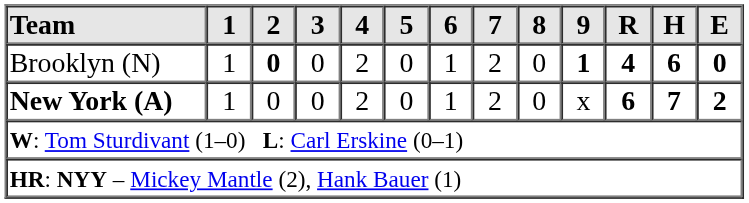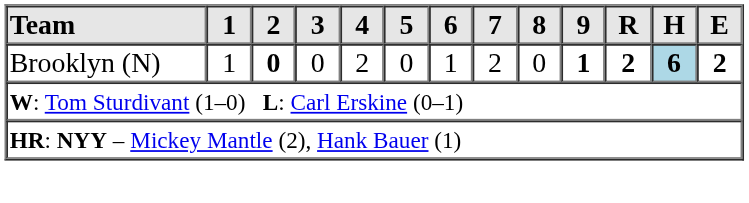 <table border=1 cellspacing=0 width=425 style="margin-left:3em;">
 <tr style="text-align:center; background-color:#e6e6e6;">
 <th align=left width=125>Team</th>
 <th width=25>1</th>
 <th width=25>2</th>
 <th width=25>3</th>
 <th width=25>4</th>
 <th width=25>5</th>
 <th width=25>6</th>
 <th width=25>7</th>
 <th width=25>8</th>
 <th width=25>9</th>
 <th width=25>R</th>
 <th width=25>H</th>
 <th width=25>E</th>
 </tr>
 <tr style="text-align:center;">
 <td align=left>Brooklyn (N)</td>
 <td>1</td>
 <td><strong>0</strong></td>
 <td>0</td>
 <td>2</td>
 <td>0</td>
 <td>1</td>
 <td>2</td>
 <td>0</td>
 <td><strong>1</strong></td>
-<td><strong>4</strong></td>
-<td><strong>6</strong></td>
-<td><strong>0</strong></td>
-</tr>
-<tr style="text-align:center;">
-<td align=left><strong>New York (A)</strong></td>
-<td>1</td>
-<td>0</td>
-<td>0</td>
-<td>2</td>
-<td>0</td>
-<td>1</td>
-<td>2</td>
-<td>0</td>
-<td>x</td>
-<td><strong>6</strong></td>
-<td><strong>7</strong></td>
+<td><strong>2</strong></td>
+<td style="background: lightblue;"><strong>6</strong></td>
 <td><strong>2</strong></td>
 </tr>
 <tr style="text-align:left;">
 <td colspan=13><small><strong>W</strong>: <a href='#'>Tom Sturdivant</a> (1–0)   <strong>L</strong>: <a href='#'>Carl Erskine</a> (0–1)</small></td>
 </tr>
 <tr style="text-align:left;">
 <td colspan=13><small><strong>HR</strong>: <strong>NYY</strong> – <a href='#'>Mickey Mantle</a> (2), <a href='#'>Hank Bauer</a> (1)</small></td>
 </tr>
 </table>
